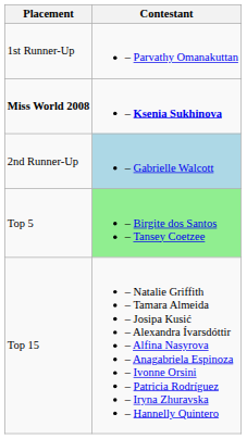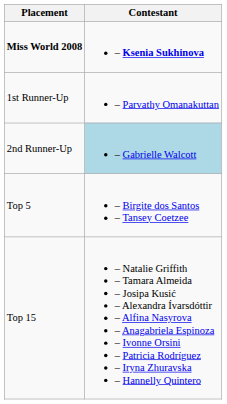 <table class="wikitable sortable" style="font-size:95%;">
 <tr>
 <th>Placement</th>
 <th>Contestant</th>
 </tr>
 <tr>
+<td><strong>Miss World 2008</strong></td>
+<td><br><ul><li><strong></strong> – <strong><a href='#'>Ksenia Sukhinova</a></strong></li></ul></td>
+</tr>
+<tr>
 <td>1st Runner-Up</td>
 <td><br><ul><li> – <a href='#'>Parvathy Omanakuttan</a></li></ul></td>
-</tr>
-<tr>
-<td><strong>Miss World 2008</strong></td>
-<td><br><ul><li><strong></strong> – <strong><a href='#'>Ksenia Sukhinova</a></strong></li></ul></td>
 </tr>
 <tr>
 <td>2nd Runner-Up</td>
 <td style="background: lightblue;"><br><ul><li> – <a href='#'>Gabrielle Walcott</a></li></ul></td>
 </tr>
 <tr>
 <td>Top 5</td>
-<td style="background: lightgreen;"><br><ul><li> – <a href='#'>Birgite dos Santos</a></li><li> – <a href='#'>Tansey Coetzee</a></li></ul></td>
+<td><br><ul><li> – <a href='#'>Birgite dos Santos</a></li><li> – <a href='#'>Tansey Coetzee</a></li></ul></td>
 </tr>
 <tr>
 <td>Top 15</td>
 <td><br><ul><li> – Natalie Griffith</li><li> – Tamara Almeida</li><li> – Josipa Kusić</li><li> – Alexandra Ívarsdóttir</li><li> – <a href='#'>Alfina Nasyrova</a></li><li> – <a href='#'>Anagabriela Espinoza</a></li><li> – <a href='#'>Ivonne Orsini</a></li><li> – <a href='#'>Patricia Rodríguez</a></li><li> – <a href='#'>Iryna Zhuravska</a></li><li> – <a href='#'>Hannelly Quintero</a></li></ul></td>
 </tr>
 </table>
